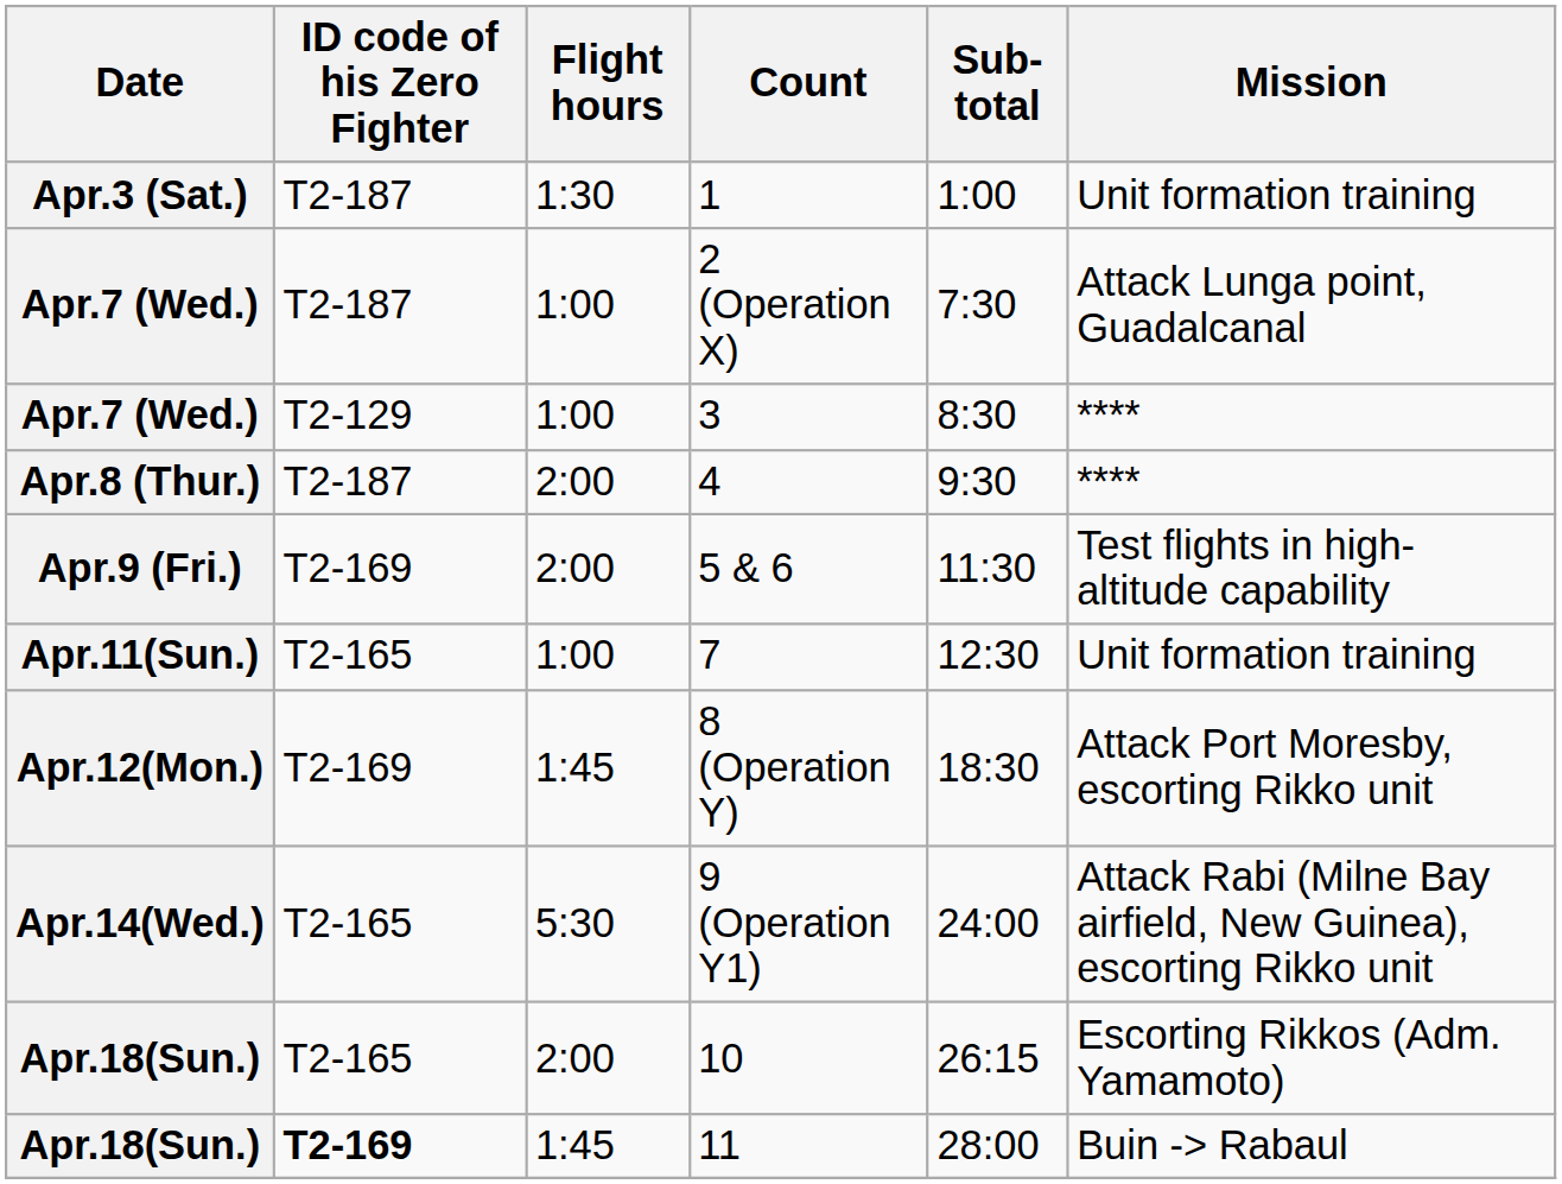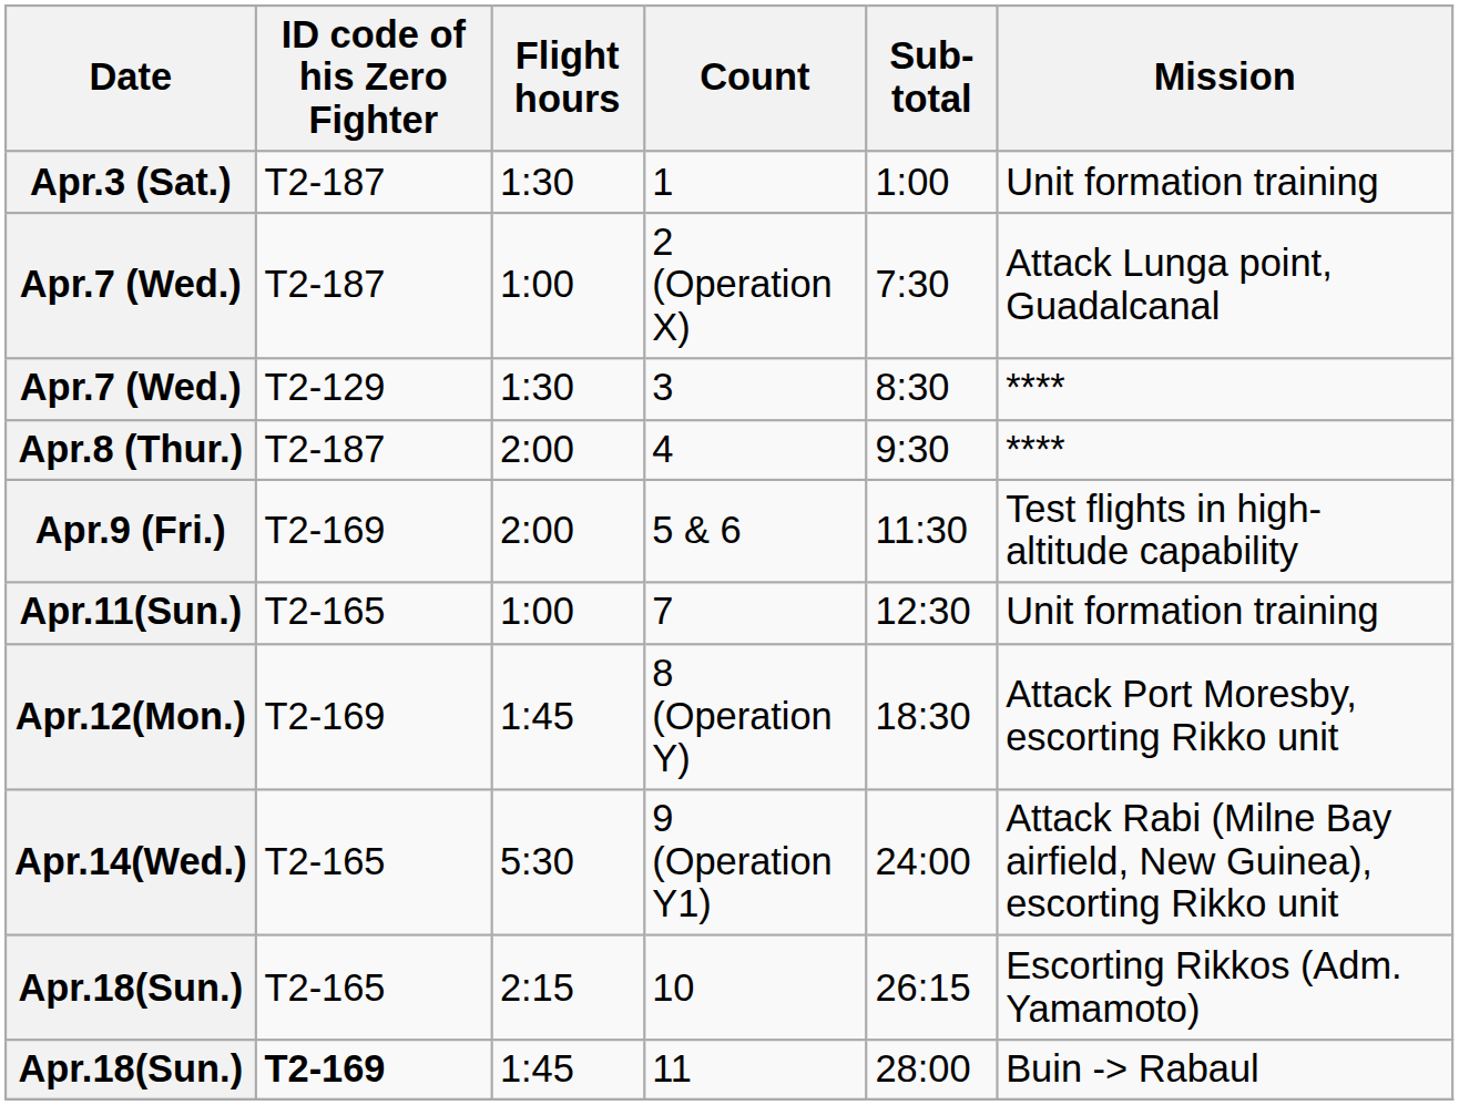 <table class="wikitable">
 <tr>
 <th>Date</th>
 <th>ID code of his Zero Fighter</th>
 <th>Flight hours</th>
 <th>Count</th>
 <th>Sub-total</th>
 <th>Mission</th>
 </tr>
 <tr>
 <th>Apr.3 (Sat.)</th>
 <td>T2-187</td>
 <td>1:30</td>
 <td>1</td>
 <td>1:00</td>
 <td>Unit formation training</td>
 </tr>
 <tr>
 <th>Apr.7 (Wed.)</th>
 <td>T2-187</td>
 <td>1:00</td>
 <td>2 (Operation X)</td>
 <td>7:30</td>
 <td>Attack Lunga point, Guadalcanal</td>
 </tr>
 <tr>
 <th>Apr.7 (Wed.)</th>
 <td>T2-129</td>
-<td>1:00</td>
+<td>1:30</td>
 <td>3</td>
 <td>8:30</td>
 <td>****</td>
 </tr>
 <tr>
 <th>Apr.8 (Thur.)</th>
 <td>T2-187</td>
 <td>2:00</td>
 <td>4</td>
 <td>9:30</td>
 <td>****</td>
 </tr>
 <tr>
 <th>Apr.9 (Fri.)</th>
 <td>T2-169</td>
 <td>2:00</td>
 <td>5 & 6</td>
 <td>11:30</td>
 <td>Test flights in high-altitude capability</td>
 </tr>
 <tr>
 <th>Apr.11(Sun.)</th>
 <td>T2-165</td>
 <td>1:00</td>
 <td>7</td>
 <td>12:30</td>
 <td>Unit formation training</td>
 </tr>
 <tr>
 <th>Apr.12(Mon.)</th>
 <td>T2-169</td>
 <td>1:45</td>
 <td>8 (Operation Y)</td>
 <td>18:30</td>
 <td>Attack Port Moresby, escorting Rikko unit</td>
 </tr>
 <tr>
 <th>Apr.14(Wed.)</th>
 <td>T2-165</td>
 <td>5:30</td>
 <td>9 (Operation Y1)</td>
 <td>24:00</td>
 <td>Attack Rabi (Milne Bay airfield, New Guinea), escorting Rikko unit</td>
 </tr>
 <tr>
 <th>Apr.18(Sun.)</th>
 <td>T2-165</td>
-<td>2:00</td>
+<td>2:15</td>
 <td>10</td>
 <td>26:15</td>
 <td>Escorting Rikkos (Adm. Yamamoto)</td>
 </tr>
 <tr>
 <th>Apr.18(Sun.)</th>
 <td><strong>T2-169</strong></td>
 <td>1:45</td>
 <td>11</td>
 <td>28:00</td>
 <td>Buin -> Rabaul</td>
 </tr>
 <tr>
 </tr>
 </table>
